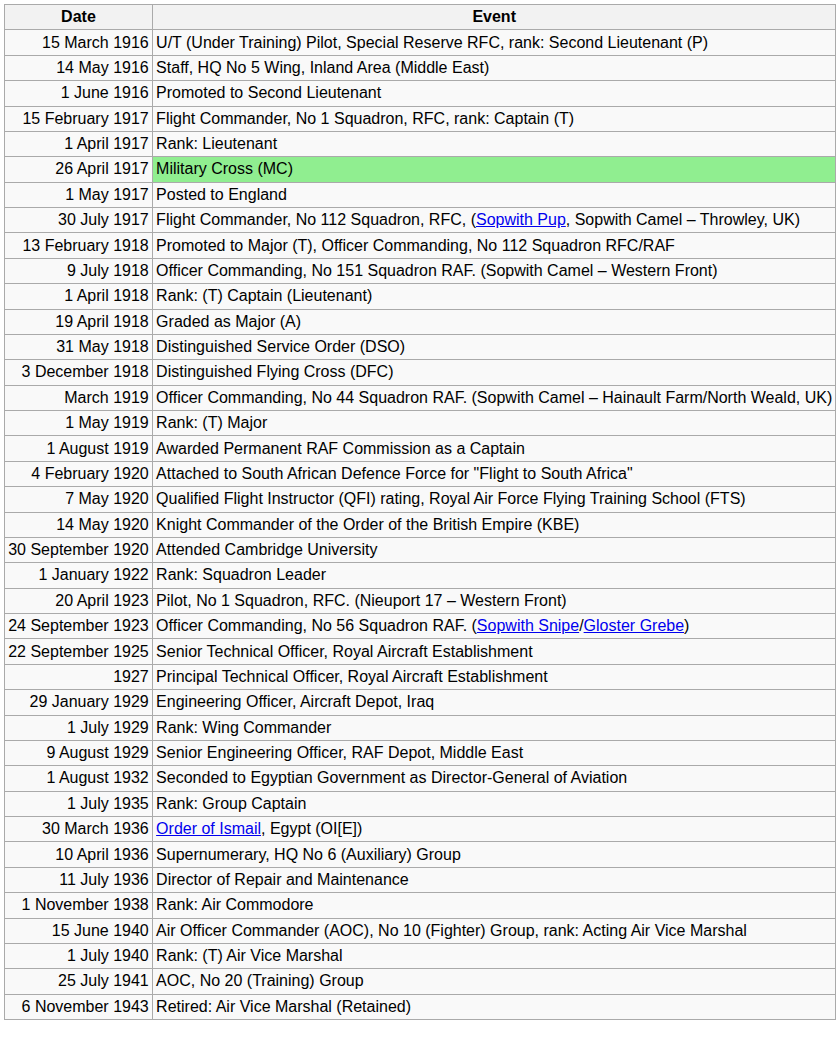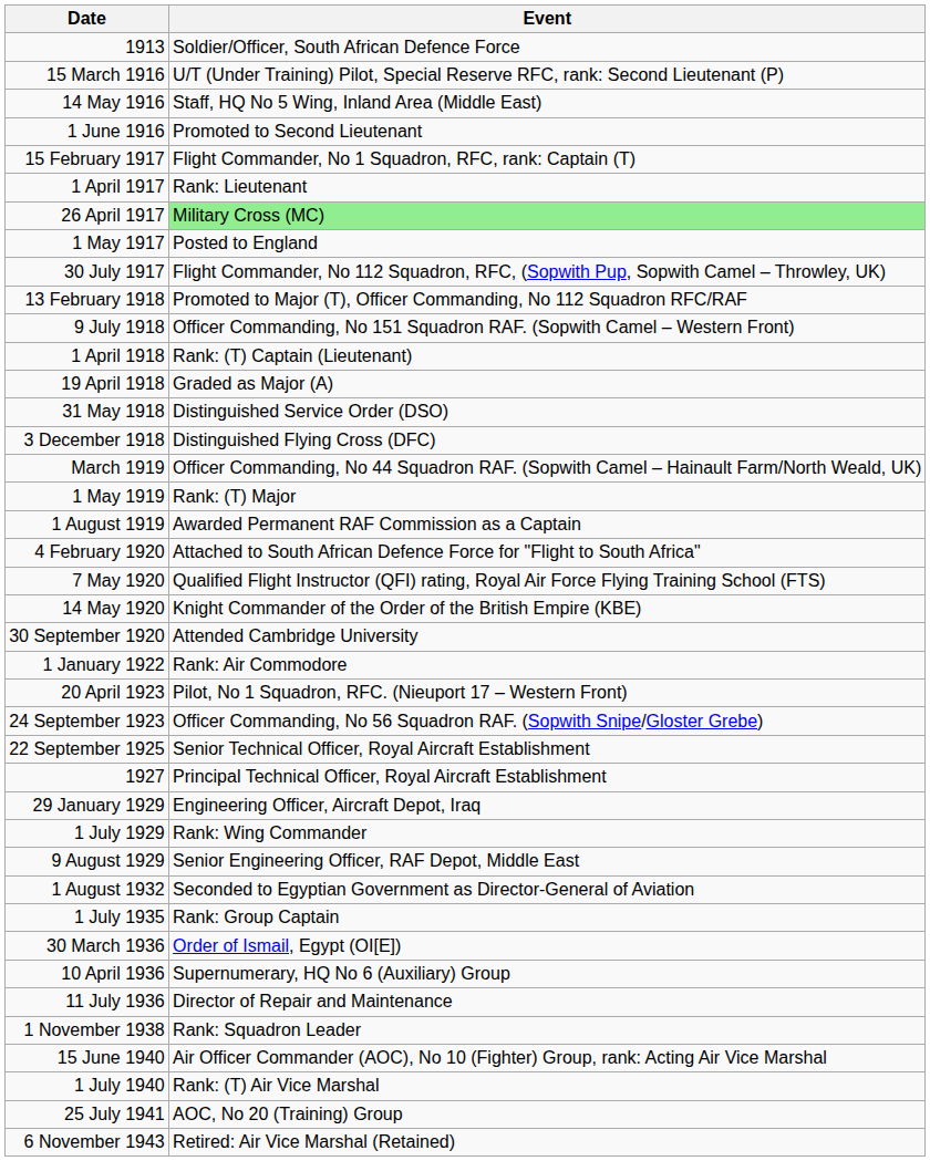 <table class="wikitable">
 <tr>
 <th>Date</th>
 <th>Event</th>
+</tr>
+<tr>
+<td align="right">1913</td>
+<td>Soldier/Officer, South African Defence Force</td>
 </tr>
 <tr>
 <td align="right">15 March 1916</td>
 <td>U/T (Under Training) Pilot, Special Reserve RFC, rank: Second Lieutenant (P)</td>
 </tr>
 <tr>
 <td align="right">14 May 1916</td>
 <td>Staff, HQ No 5 Wing, Inland Area (Middle East)</td>
 </tr>
 <tr>
 <td align="right">1 June 1916</td>
 <td>Promoted to Second Lieutenant</td>
 </tr>
 <tr>
 <td align="right">15 February 1917</td>
 <td>Flight Commander, No 1 Squadron, RFC, rank: Captain (T)</td>
 </tr>
 <tr>
 <td align="right">1 April 1917</td>
 <td>Rank: Lieutenant</td>
 </tr>
 <tr>
 <td align="right">26 April 1917</td>
 <td style="background: lightgreen;">Military Cross (MC)</td>
 </tr>
 <tr>
 <td align="right">1 May 1917</td>
 <td>Posted to England</td>
 </tr>
 <tr>
 <td align="right">30 July 1917</td>
 <td>Flight Commander, No 112 Squadron, RFC, (<a href='#'>Sopwith Pup</a>, Sopwith Camel – Throwley, UK)</td>
 </tr>
 <tr>
 <td align="right">13 February 1918</td>
 <td>Promoted to Major (T), Officer Commanding, No 112 Squadron RFC/RAF</td>
 </tr>
 <tr>
 <td align="right">9 July 1918</td>
 <td>Officer Commanding, No 151 Squadron RAF.  (Sopwith Camel – Western Front)</td>
 </tr>
 <tr>
 <td align="right">1 April 1918</td>
 <td>Rank: (T) Captain (Lieutenant)</td>
 </tr>
 <tr>
 <td align="right">19 April 1918</td>
 <td>Graded as Major (A)</td>
 </tr>
 <tr>
 <td align="right">31 May 1918</td>
 <td>Distinguished Service Order (DSO)</td>
 </tr>
 <tr>
 <td align="right">3 December 1918</td>
 <td>Distinguished Flying Cross (DFC)</td>
 </tr>
 <tr>
 <td align="right">March 1919</td>
 <td>Officer Commanding, No 44 Squadron RAF. (Sopwith Camel – Hainault Farm/North Weald, UK)</td>
 </tr>
 <tr>
 <td align="right">1 May 1919</td>
 <td>Rank: (T) Major</td>
 </tr>
 <tr>
 <td align="right">1 August 1919</td>
 <td>Awarded Permanent RAF Commission as a Captain</td>
 </tr>
 <tr>
 <td align="right">4 February 1920</td>
 <td>Attached to South African Defence Force for "Flight to South Africa"</td>
 </tr>
 <tr>
 <td align="right">7 May 1920</td>
 <td>Qualified Flight Instructor (QFI) rating, Royal Air Force Flying Training School (FTS)</td>
 </tr>
 <tr>
 <td align="right">14 May 1920</td>
 <td>Knight Commander of the Order of the British Empire (KBE)</td>
 </tr>
 <tr>
 <td align="right">30 September 1920</td>
 <td>Attended Cambridge University</td>
 </tr>
 <tr>
 <td align="right">1 January 1922</td>
-<td>Rank: Squadron Leader</td>
+<td>Rank: Air Commodore</td>
 </tr>
 <tr>
 <td align="right">20 April 1923</td>
 <td>Pilot, No 1 Squadron, RFC. (Nieuport 17 – Western Front)</td>
 </tr>
 <tr>
 <td align="right">24 September 1923</td>
 <td>Officer Commanding, No 56 Squadron RAF. (<a href='#'>Sopwith Snipe</a>/<a href='#'>Gloster Grebe</a>)</td>
 </tr>
 <tr>
 <td align="right">22 September 1925</td>
 <td>Senior Technical Officer, Royal Aircraft Establishment</td>
 </tr>
 <tr>
 <td align="right">1927</td>
 <td>Principal Technical Officer, Royal Aircraft Establishment</td>
 </tr>
 <tr>
 <td align="right">29 January 1929</td>
 <td>Engineering Officer, Aircraft Depot, Iraq</td>
 </tr>
 <tr>
 <td align="right">1 July 1929</td>
 <td>Rank: Wing Commander</td>
 </tr>
 <tr>
 <td align="right">9 August 1929</td>
 <td>Senior Engineering Officer, RAF Depot, Middle East</td>
 </tr>
 <tr>
 <td align="right">1 August 1932</td>
 <td>Seconded to Egyptian Government as Director-General of Aviation</td>
 </tr>
 <tr>
 <td align="right">1 July 1935</td>
 <td>Rank: Group Captain</td>
 </tr>
 <tr>
 <td align="right">30 March 1936</td>
 <td><a href='#'>Order of Ismail</a>, Egypt (OI[E])</td>
 </tr>
 <tr>
 <td align="right">10 April 1936</td>
 <td>Supernumerary, HQ No 6 (Auxiliary) Group</td>
 </tr>
 <tr>
 <td align="right">11 July 1936</td>
 <td>Director of Repair and Maintenance</td>
 </tr>
 <tr>
 <td align="right">1 November 1938</td>
-<td>Rank: Air Commodore</td>
+<td>Rank: Squadron Leader</td>
 </tr>
 <tr>
 <td align="right">15 June 1940</td>
 <td>Air Officer Commander (AOC), No 10 (Fighter) Group, rank: Acting Air Vice Marshal</td>
 </tr>
 <tr>
 <td align="right">1 July 1940</td>
 <td>Rank: (T) Air Vice Marshal</td>
 </tr>
 <tr>
 <td align="right">25 July 1941</td>
 <td>AOC, No 20 (Training) Group</td>
 </tr>
 <tr>
 <td align="right">6 November 1943</td>
 <td>Retired: Air Vice Marshal (Retained)</td>
 </tr>
 <tr>
 </tr>
 </table>
